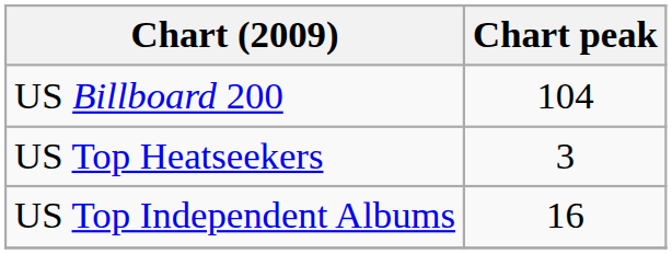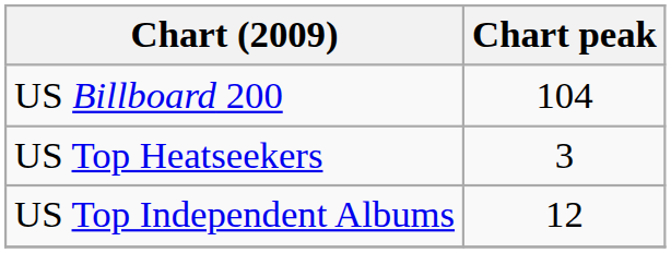 <table class="wikitable">
 <tr>
 <th>Chart (2009)</th>
 <th>Chart peak</th>
 </tr>
 <tr>
 <td>US <a href='#'><em>Billboard</em> 200</a></td>
 <td align="center">104</td>
 </tr>
 <tr>
 <td>US <a href='#'>Top Heatseekers</a></td>
 <td align="center">3</td>
 </tr>
 <tr>
 <td>US <a href='#'>Top Independent Albums</a></td>
-<td align="center">16</td>
+<td align="center">12</td>
 </tr>
 <tr>
 </tr>
 </table>
